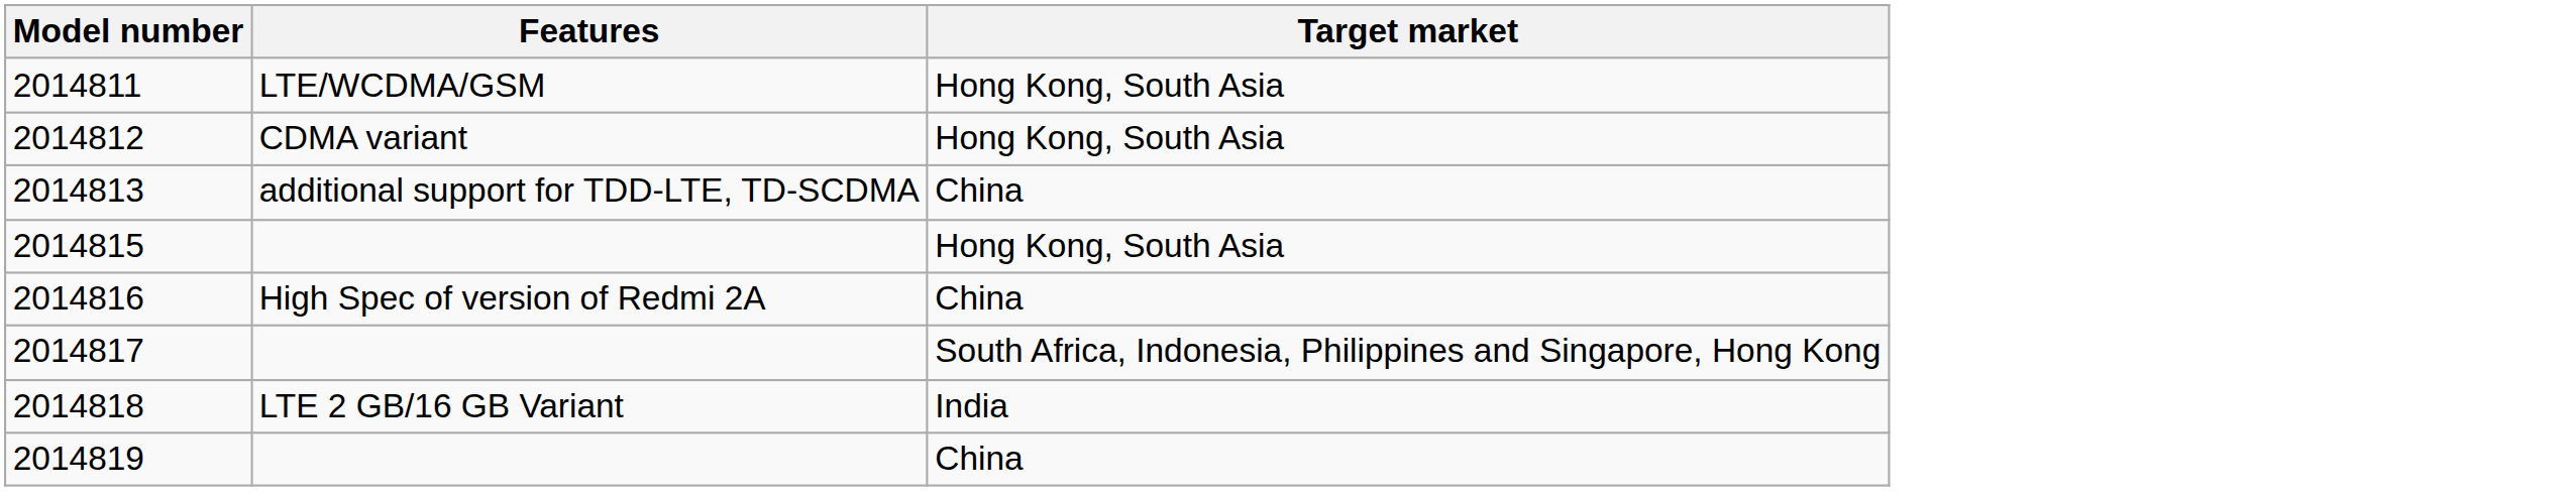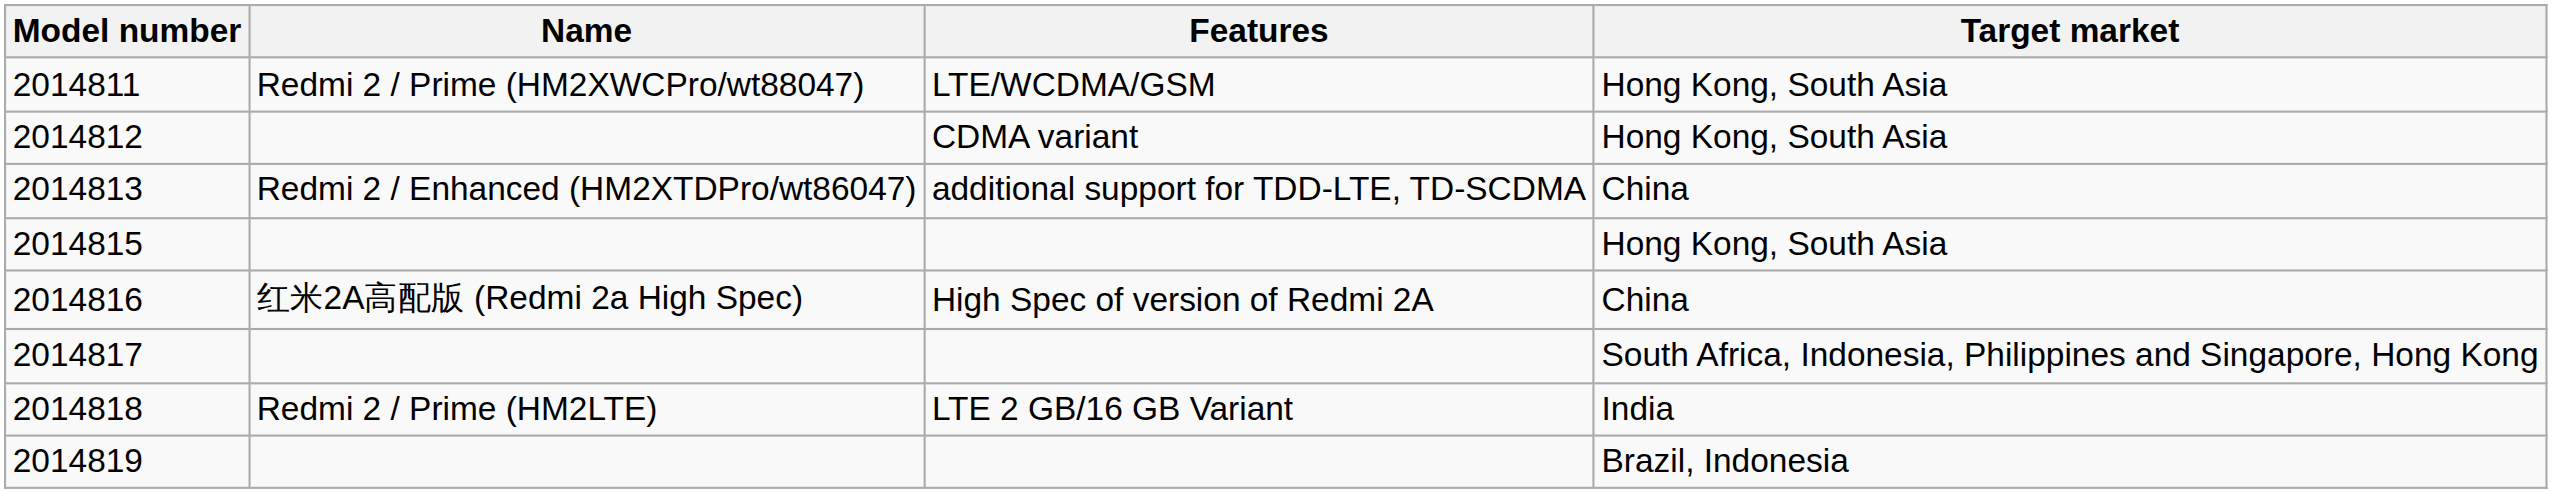 <table class="wikitable">
 <tr>
 <th>Model number</th>
+<th>Name</th>
 <th>Features</th>
 <th>Target market</th>
 </tr>
 <tr>
 <td>2014811</td>
+<td>Redmi 2 / Prime (HM2XWCPro/wt88047)</td>
 <td>LTE/WCDMA/GSM</td>
 <td>Hong Kong, South Asia</td>
 </tr>
 <tr>
 <td>2014812</td>
+<td></td>
 <td>CDMA variant</td>
 <td>Hong Kong, South Asia</td>
 </tr>
 <tr>
 <td>2014813</td>
+<td>Redmi 2 / Enhanced (HM2XTDPro/wt86047)</td>
 <td>additional support for TDD-LTE, TD-SCDMA</td>
 <td>China</td>
 </tr>
 <tr>
 <td>2014815</td>
 <td></td>
+<td></td>
 <td>Hong Kong, South Asia</td>
 </tr>
 <tr>
 <td>2014816</td>
+<td>红米2A高配版  (Redmi 2a High Spec)</td>
 <td>High Spec of version of Redmi 2A</td>
 <td>China</td>
 </tr>
 <tr>
 <td>2014817</td>
 <td></td>
+<td></td>
 <td>South Africa, Indonesia, Philippines and Singapore, Hong Kong</td>
 </tr>
 <tr>
 <td>2014818</td>
+<td>Redmi 2 / Prime (HM2LTE)</td>
 <td>LTE 2 GB/16 GB Variant</td>
 <td>India</td>
 </tr>
 <tr>
 <td>2014819</td>
 <td></td>
-<td>China</td>
+<td></td>
+<td>Brazil, Indonesia</td>
 </tr>
 </table>
